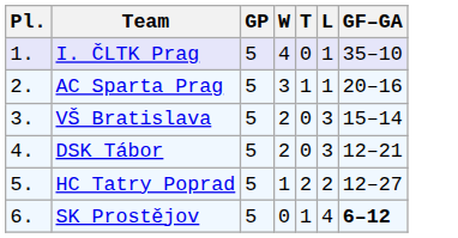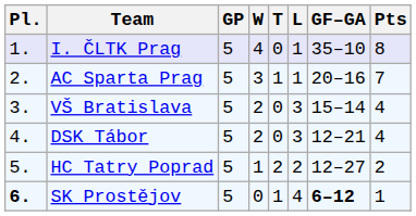 <table class="wikitable">
 <tr>
 <th>Pl.</th>
 <th>Team</th>
 <th>GP</th>
 <th>W</th>
 <th>T</th>
 <th>L</th>
 <th>GF–GA</th>
+<th>Pts</th>
 </tr>
 <tr bgcolor="#e6e6fa">
 <td>1.</td>
 <td><a href='#'>I. ČLTK Prag</a></td>
 <td>5</td>
 <td>4</td>
 <td>0</td>
 <td>1</td>
 <td>35–10</td>
+<td>8</td>
 </tr>
 <tr bgcolor="#f0f8ff">
 <td>2.</td>
 <td><a href='#'>AC Sparta Prag</a></td>
 <td>5</td>
 <td>3</td>
 <td>1</td>
 <td>1</td>
 <td>20–16</td>
+<td>7</td>
 </tr>
 <tr bgcolor="#f0f8ff">
 <td>3.</td>
 <td><a href='#'>VŠ Bratislava</a></td>
 <td>5</td>
 <td>2</td>
 <td>0</td>
 <td>3</td>
 <td>15–14</td>
+<td>4</td>
 </tr>
 <tr bgcolor="#f0f8ff">
 <td>4.</td>
 <td><a href='#'>DSK Tábor</a></td>
 <td>5</td>
 <td>2</td>
 <td>0</td>
 <td>3</td>
 <td>12–21</td>
+<td>4</td>
 </tr>
 <tr bgcolor="#f0f8ff">
 <td>5.</td>
 <td><a href='#'>HC Tatry Poprad</a></td>
 <td>5</td>
 <td>1</td>
 <td>2</td>
 <td>2</td>
 <td>12–27</td>
+<td>2</td>
 </tr>
 <tr bgcolor="#f0f8ff">
-<td>6.</td>
+<td><strong>6.</strong></td>
 <td><a href='#'>SK Prostějov</a></td>
 <td>5</td>
 <td>0</td>
 <td>1</td>
 <td>4</td>
 <td><strong>6–12</strong></td>
+<td>1</td>
 </tr>
 </table>
